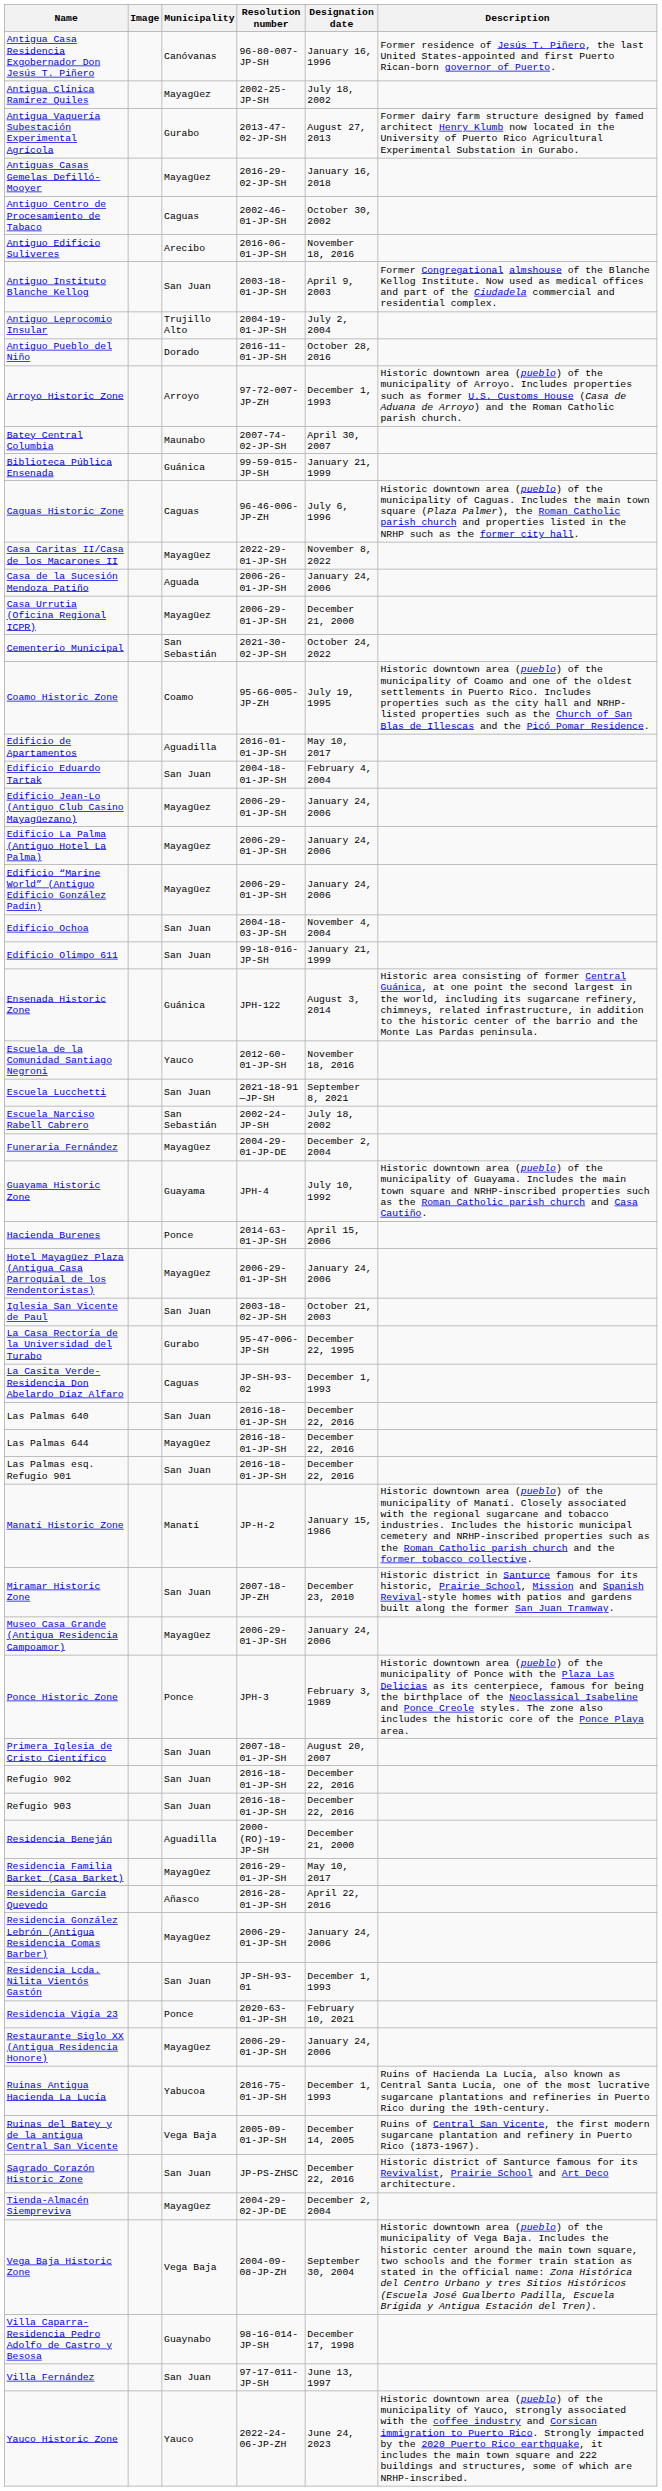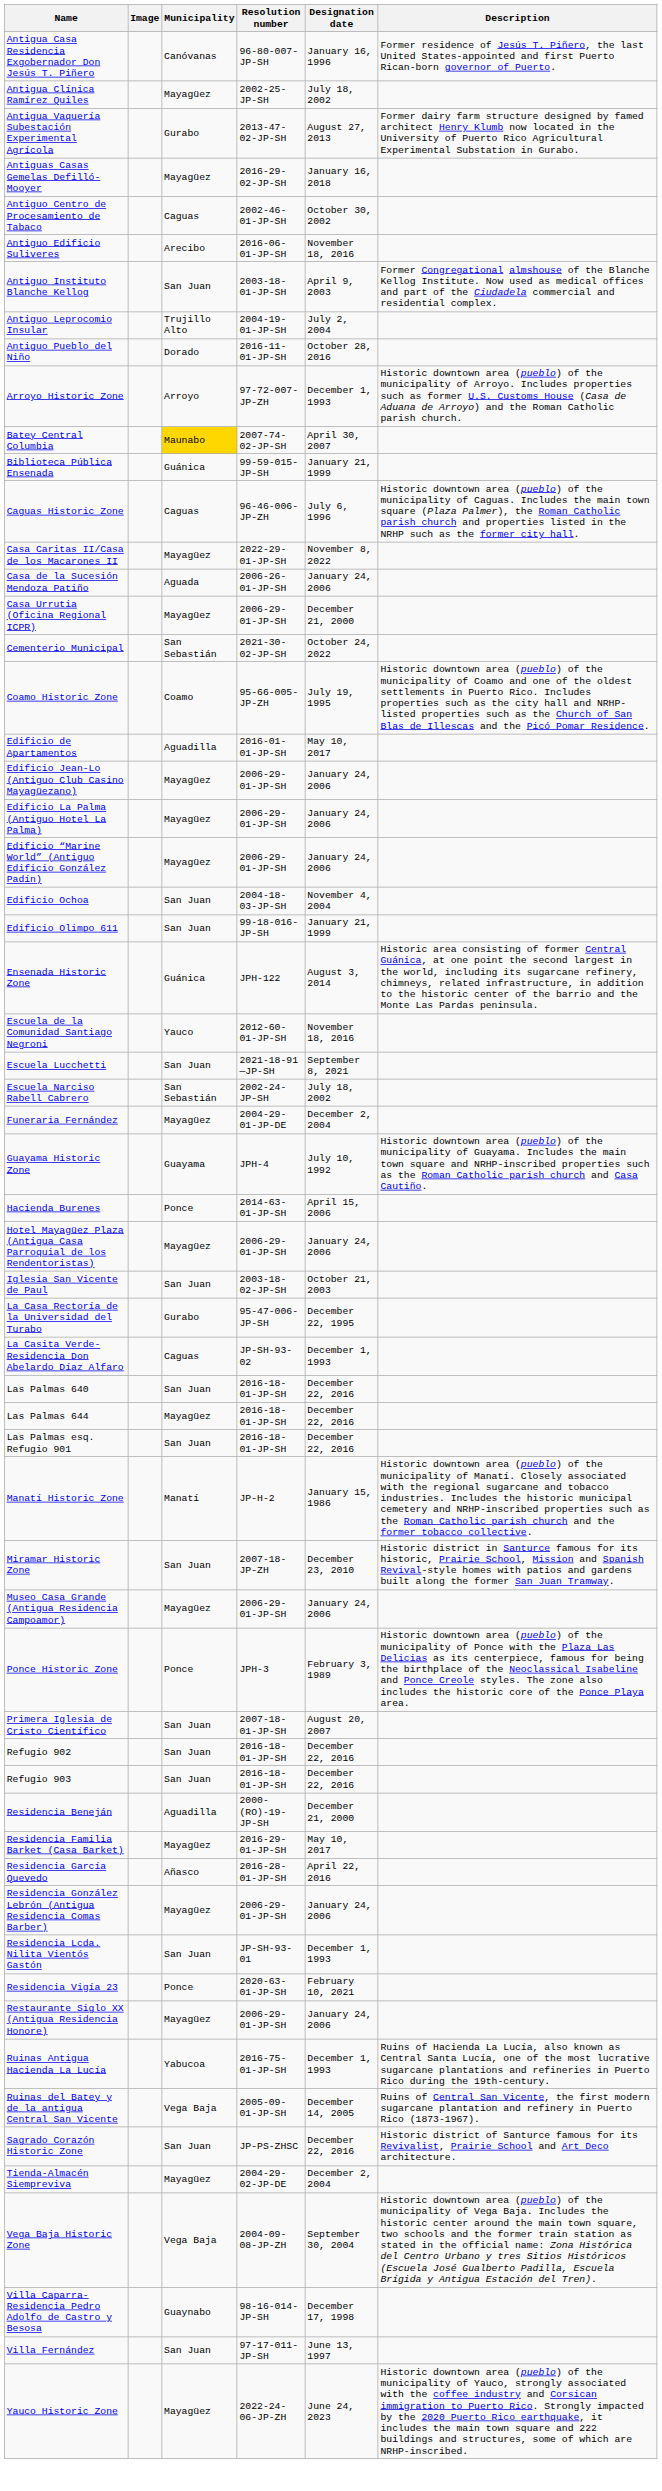 <table class="wikitable sortable">
 <tr>
 <th>Name</th>
 <th>Image</th>
 <th>Municipality</th>
 <th>Resolution number</th>
 <th>Designation date</th>
 <th>Description</th>
 </tr>
 <tr>
 <td><a href='#'>Antigua Casa Residencia Exgobernador Don Jesús T. Piñero</a></td>
 <td></td>
 <td>Canóvanas</td>
 <td>96-80-007-JP-SH</td>
 <td>January 16, 1996</td>
 <td>Former residence of <a href='#'>Jesús T. Piñero</a>, the last United States-appointed and first Puerto Rican-born <a href='#'>governor of Puerto</a>.</td>
 </tr>
 <tr>
 <td><a href='#'>Antigua Clínica Ramírez Quiles</a></td>
 <td></td>
 <td>Mayagüez</td>
 <td>2002-25-JP-SH</td>
 <td>July 18, 2002</td>
 <td></td>
 </tr>
 <tr>
 <td><a href='#'>Antigua Vaquería Subestación Experimental Agrícola</a></td>
 <td></td>
 <td>Gurabo</td>
 <td>2013-47-02-JP-SH</td>
 <td>August 27, 2013</td>
 <td>Former dairy farm structure designed by famed architect <a href='#'>Henry Klumb</a> now located in the University of Puerto Rico Agricultural Experimental Substation in Gurabo.</td>
 </tr>
 <tr>
 <td><a href='#'>Antiguas Casas Gemelas Defilló-Mooyer</a></td>
 <td></td>
 <td>Mayagüez</td>
 <td>2016-29-02-JP-SH</td>
 <td>January 16, 2018</td>
 <td></td>
 </tr>
 <tr>
 <td><a href='#'>Antiguo Centro de Procesamiento de Tabaco</a></td>
 <td></td>
 <td>Caguas</td>
 <td>2002-46-01-JP-SH</td>
 <td>October 30, 2002</td>
 <td></td>
 </tr>
 <tr>
 <td><a href='#'>Antiguo Edificio Suliveres</a></td>
 <td></td>
 <td>Arecibo</td>
 <td>2016-06-01-JP-SH</td>
 <td>November 18, 2016</td>
 <td></td>
 </tr>
 <tr>
 <td><a href='#'>Antiguo Instituto Blanche Kellog</a></td>
 <td></td>
 <td>San Juan</td>
 <td>2003-18-01-JP-SH</td>
 <td>April 9, 2003</td>
 <td>Former <a href='#'>Congregational</a> <a href='#'>almshouse</a> of the Blanche Kellog Institute. Now used as medical offices and part of the <em><a href='#'>Ciudadela</a></em> commercial and residential complex.</td>
 </tr>
 <tr>
 <td><a href='#'>Antiguo Leprocomio Insular</a></td>
 <td></td>
 <td>Trujillo Alto</td>
 <td>2004-19-01-JP-SH</td>
 <td>July 2, 2004</td>
 <td></td>
 </tr>
 <tr>
 <td><a href='#'>Antiguo Pueblo del Niño</a></td>
 <td></td>
 <td>Dorado</td>
 <td>2016-11-01-JP-SH</td>
 <td>October 28, 2016</td>
 <td></td>
 </tr>
 <tr>
 <td><a href='#'>Arroyo Historic Zone</a></td>
 <td></td>
 <td>Arroyo</td>
 <td>97-72-007-JP-ZH</td>
 <td>December 1, 1993</td>
 <td>Historic downtown area (<em><a href='#'>pueblo</a></em>) of the municipality of Arroyo. Includes properties such as former <a href='#'>U.S. Customs House</a> (<em>Casa de</em> <em>Aduana de Arroyo</em>) and the Roman Catholic parish church.</td>
 </tr>
 <tr>
 <td><a href='#'>Batey Central Columbia</a></td>
 <td></td>
-<td>Maunabo</td>
+<td style="background: gold;">Maunabo</td>
 <td>2007-74-02-JP-SH</td>
 <td>April 30, 2007</td>
 <td></td>
 </tr>
 <tr>
 <td><a href='#'>Biblioteca Pública Ensenada</a></td>
 <td></td>
 <td>Guánica</td>
 <td>99-59-015-JP-SH</td>
 <td>January 21, 1999</td>
 <td></td>
 </tr>
 <tr>
 <td><a href='#'>Caguas Historic Zone</a></td>
 <td></td>
 <td>Caguas</td>
 <td>96-46-006-JP-ZH</td>
 <td>July 6, 1996</td>
 <td>Historic downtown area (<em><a href='#'>pueblo</a></em>) of the municipality of Caguas. Includes the main town square (<em>Plaza Palmer</em>), the <a href='#'>Roman Catholic parish church</a> and properties listed in the NRHP such as the <a href='#'>former city hall</a>.</td>
 </tr>
 <tr>
 <td><a href='#'>Casa Caritas II/Casa de los Macarones II</a></td>
 <td></td>
 <td>Mayagüez</td>
 <td>2022-29-01-JP-SH</td>
 <td>November 8, 2022</td>
 <td></td>
 </tr>
 <tr>
 <td><a href='#'>Casa de la Sucesión Mendoza Patiño</a></td>
 <td></td>
 <td>Aguada</td>
 <td>2006-26-01-JP-SH</td>
 <td>January 24, 2006</td>
 <td></td>
 </tr>
 <tr>
 <td><a href='#'>Casa Urrutia (Oficina Regional ICPR)</a></td>
 <td></td>
 <td>Mayagüez</td>
 <td>2006-29-01-JP-SH</td>
 <td>December 21, 2000</td>
 <td></td>
 </tr>
 <tr>
 <td><a href='#'>Cementerio Municipal</a></td>
 <td></td>
 <td>San Sebastián</td>
 <td>2021-30-02-JP-SH</td>
 <td>October 24, 2022</td>
 <td></td>
 </tr>
 <tr>
 <td><a href='#'>Coamo Historic Zone</a></td>
 <td></td>
 <td>Coamo</td>
 <td>95-66-005-JP-ZH</td>
 <td>July 19, 1995</td>
 <td>Historic downtown area (<em><a href='#'>pueblo</a></em>) of the municipality of Coamo and one of the oldest settlements in Puerto Rico. Includes properties such as the city hall and NRHP-listed properties such as the <a href='#'>Church of San Blas de Illescas</a> and the <a href='#'>Picó Pomar Residence</a>.</td>
 </tr>
 <tr>
 <td><a href='#'>Edificio de Apartamentos</a></td>
 <td></td>
 <td>Aguadilla</td>
 <td>2016-01-01-JP-SH</td>
 <td>May 10, 2017</td>
-<td></td>
-</tr>
-<tr>
-<td><a href='#'>Edificio Eduardo Tartak</a></td>
-<td></td>
-<td>San Juan</td>
-<td>2004-18-01-JP-SH</td>
-<td>February 4, 2004</td>
 <td></td>
 </tr>
 <tr>
 <td><a href='#'>Edificio Jean-Lo (Antiguo Club Casino Mayagüezano)</a></td>
 <td></td>
 <td>Mayagüez</td>
 <td>2006-29-01-JP-SH</td>
 <td>January 24, 2006</td>
 <td></td>
 </tr>
 <tr>
 <td><a href='#'>Edificio La Palma (Antiguo Hotel La Palma)</a></td>
 <td></td>
 <td>Mayagüez</td>
 <td>2006-29-01-JP-SH</td>
 <td>January 24, 2006</td>
 <td></td>
 </tr>
 <tr>
 <td><a href='#'>Edificio “Marine World” (Antiguo Edificio González Padín)</a></td>
 <td></td>
 <td>Mayagüez</td>
 <td>2006-29-01-JP-SH</td>
 <td>January 24, 2006</td>
 <td></td>
 </tr>
 <tr>
 <td><a href='#'>Edificio Ochoa</a></td>
 <td></td>
 <td>San Juan</td>
 <td>2004-18-03-JP-SH</td>
 <td>November 4, 2004</td>
 <td></td>
 </tr>
 <tr>
 <td><a href='#'>Edificio Olimpo 611</a></td>
 <td></td>
 <td>San Juan</td>
 <td>99-18-016-JP-SH</td>
 <td>January 21, 1999</td>
 <td></td>
 </tr>
 <tr>
 <td><a href='#'>Ensenada Historic Zone</a></td>
 <td></td>
 <td>Guánica</td>
 <td>JPH-122</td>
 <td>August 3, 2014</td>
 <td>Historic area consisting of former <a href='#'>Central Guánica</a>, at one point the second largest in the world, including its sugarcane refinery, chimneys, related infrastructure, in addition to the historic center of the barrio and the Monte Las Pardas peninsula.</td>
 </tr>
 <tr>
 <td><a href='#'>Escuela de la Comunidad Santiago Negroni</a></td>
 <td></td>
 <td>Yauco</td>
 <td>2012-60-01-JP-SH</td>
 <td>November 18, 2016</td>
 <td></td>
 </tr>
 <tr>
 <td><a href='#'>Escuela Lucchetti</a></td>
 <td></td>
 <td>San Juan</td>
 <td>2021-18-91—JP-SH</td>
 <td>September 8, 2021</td>
 <td></td>
 </tr>
 <tr>
 <td><a href='#'>Escuela Narciso Rabell Cabrero</a></td>
 <td></td>
 <td>San Sebastián</td>
 <td>2002-24-JP-SH</td>
 <td>July 18, 2002</td>
 <td></td>
 </tr>
 <tr>
 <td><a href='#'>Funeraria Fernández</a></td>
 <td></td>
 <td>Mayagüez</td>
 <td>2004-29-01-JP-DE</td>
 <td>December 2, 2004</td>
 <td></td>
 </tr>
 <tr>
 <td><a href='#'>Guayama Historic Zone</a></td>
 <td></td>
 <td>Guayama</td>
 <td>JPH-4</td>
 <td>July 10, 1992</td>
 <td>Historic downtown area (<em><a href='#'>pueblo</a></em>) of the municipality of Guayama. Includes the main town square and NRHP-inscribed properties such as the <a href='#'>Roman Catholic parish church</a> and <a href='#'>Casa Cautiño</a>.</td>
 </tr>
 <tr>
 <td><a href='#'>Hacienda Burenes</a></td>
 <td></td>
 <td>Ponce</td>
 <td>2014-63-01-JP-SH</td>
 <td>April 15, 2006</td>
 <td></td>
 </tr>
 <tr>
 <td><a href='#'>Hotel Mayagüez Plaza (Antigua Casa Parroquial de los Rendentoristas)</a></td>
 <td></td>
 <td>Mayagüez</td>
 <td>2006-29-01-JP-SH</td>
 <td>January 24, 2006</td>
 <td></td>
 </tr>
 <tr>
 <td><a href='#'>Iglesia San Vicente de Paul</a></td>
 <td></td>
 <td>San Juan</td>
 <td>2003-18-02-JP-SH</td>
 <td>October 21, 2003</td>
 <td></td>
 </tr>
 <tr>
 <td><a href='#'>La Casa Rectoría de la Universidad del Turabo</a></td>
 <td></td>
 <td>Gurabo</td>
 <td>95-47-006-JP-SH</td>
 <td>December 22, 1995</td>
 <td></td>
 </tr>
 <tr>
 <td><a href='#'>La Casita Verde-Residencia Don Abelardo Díaz Alfaro</a></td>
 <td></td>
 <td>Caguas</td>
 <td>JP-SH-93-02</td>
 <td>December 1, 1993</td>
 <td></td>
 </tr>
 <tr>
 <td>Las Palmas 640</td>
 <td></td>
 <td>San Juan</td>
 <td>2016-18-01-JP-SH</td>
 <td>December 22, 2016</td>
 <td></td>
 </tr>
 <tr>
 <td>Las Palmas 644</td>
 <td></td>
 <td>Mayagüez</td>
 <td>2016-18-01-JP-SH</td>
 <td>December 22, 2016</td>
 <td></td>
 </tr>
 <tr>
 <td>Las Palmas esq. Refugio 901</td>
 <td></td>
 <td>San Juan</td>
 <td>2016-18-01-JP-SH</td>
 <td>December 22, 2016</td>
 <td></td>
 </tr>
 <tr>
 <td><a href='#'>Manatí Historic Zone</a></td>
 <td></td>
 <td>Manatí</td>
 <td>JP-H-2</td>
 <td>January 15, 1986</td>
 <td>Historic downtown area (<em><a href='#'>pueblo</a></em>) of the municipality of Manatí. Closely associated with the regional sugarcane and tobacco industries. Includes the historic municipal cemetery and NRHP-inscribed properties such as the <a href='#'>Roman Catholic parish church</a> and the <a href='#'>former tobacco collective</a>.</td>
 </tr>
 <tr>
 <td><a href='#'>Miramar Historic Zone</a></td>
 <td></td>
 <td>San Juan</td>
 <td>2007-18-JP-ZH</td>
 <td>December 23, 2010</td>
 <td>Historic district in <a href='#'>Santurce</a> famous for its historic, <a href='#'>Prairie School</a>, <a href='#'>Mission</a> and <a href='#'>Spanish Revival</a>-style homes with patios and gardens built along the former <a href='#'>San Juan Tramway</a>.</td>
 </tr>
 <tr>
 <td><a href='#'>Museo Casa Grande (Antigua Residencia Campoamor)</a></td>
 <td></td>
 <td>Mayagüez</td>
 <td>2006-29-01-JP-SH</td>
 <td>January 24, 2006</td>
 <td></td>
 </tr>
 <tr>
 <td><a href='#'>Ponce Historic Zone</a></td>
 <td></td>
 <td>Ponce</td>
 <td>JPH-3</td>
 <td>February 3, 1989</td>
 <td>Historic downtown area (<em><a href='#'>pueblo</a></em>) of the municipality of Ponce with the <a href='#'>Plaza Las Delicias</a> as its centerpiece, famous for being the birthplace of the <a href='#'>Neoclassical Isabeline</a> and <a href='#'>Ponce Creole</a> styles. The zone also includes the historic core of the <a href='#'>Ponce Playa</a> area.</td>
 </tr>
 <tr>
 <td><a href='#'>Primera Iglesia de Cristo Científico</a></td>
 <td></td>
 <td>San Juan</td>
 <td>2007-18-01-JP-SH</td>
 <td>August 20, 2007</td>
 <td></td>
 </tr>
 <tr>
 <td>Refugio 902</td>
 <td></td>
 <td>San Juan</td>
 <td>2016-18-01-JP-SH</td>
 <td>December 22, 2016</td>
 <td></td>
 </tr>
 <tr>
 <td>Refugio 903</td>
 <td></td>
 <td>San Juan</td>
 <td>2016-18-01-JP-SH</td>
 <td>December 22, 2016</td>
 <td></td>
 </tr>
 <tr>
 <td><a href='#'>Residencia Beneján</a></td>
 <td></td>
 <td>Aguadilla</td>
 <td>2000-(RO)-19-JP-SH</td>
 <td>December 21, 2000</td>
 <td></td>
 </tr>
 <tr>
 <td><a href='#'>Residencia Familia Barket (Casa Barket)</a></td>
 <td></td>
 <td>Mayagüez</td>
 <td>2016-29-01-JP-SH</td>
 <td>May 10, 2017</td>
 <td></td>
 </tr>
 <tr>
 <td><a href='#'>Residencia García Quevedo</a></td>
 <td></td>
 <td>Añasco</td>
 <td>2016-28-01-JP-SH</td>
 <td>April 22, 2016</td>
 <td></td>
 </tr>
 <tr>
 <td><a href='#'>Residencia González Lebrón (Antigua Residencia Comas Barber)</a></td>
 <td></td>
 <td>Mayagüez</td>
 <td>2006-29-01-JP-SH</td>
 <td>January 24, 2006</td>
 <td></td>
 </tr>
 <tr>
 <td><a href='#'>Residencia Lcda. Nilita Vientós Gastón</a></td>
 <td></td>
 <td>San Juan</td>
 <td>JP-SH-93-01</td>
 <td>December 1, 1993</td>
 <td></td>
 </tr>
 <tr>
 <td><a href='#'>Residencia Vigía 23</a></td>
 <td></td>
 <td>Ponce</td>
 <td>2020-63-01-JP-SH</td>
 <td>February 10, 2021</td>
 <td></td>
 </tr>
 <tr>
 <td><a href='#'>Restaurante Siglo XX (Antigua Residencia Honore)</a></td>
 <td></td>
 <td>Mayagüez</td>
 <td>2006-29-01-JP-SH</td>
 <td>January 24, 2006</td>
 <td></td>
 </tr>
 <tr>
 <td><a href='#'>Ruinas Antigua Hacienda La Lucía</a></td>
 <td></td>
 <td>Yabucoa</td>
 <td>2016-75-01-JP-SH</td>
 <td>December 1, 1993</td>
 <td>Ruins of Hacienda La Lucía, also known as Central Santa Lucía, one of the most lucrative sugarcane plantations and refineries in Puerto Rico during the 19th-century.</td>
 </tr>
 <tr>
 <td><a href='#'>Ruinas del Batey y de la antigua Central San Vicente</a></td>
 <td></td>
 <td>Vega Baja</td>
 <td>2005-09-01-JP-SH</td>
 <td>December 14, 2005</td>
 <td>Ruins of <a href='#'>Central San Vicente</a>, the first modern sugarcane plantation and refinery in Puerto Rico (1873-1967).</td>
 </tr>
 <tr>
 <td><a href='#'>Sagrado Corazón Historic Zone</a></td>
 <td></td>
 <td>San Juan</td>
 <td>JP-PS-ZHSC</td>
 <td>December 22, 2016</td>
 <td>Historic district of Santurce famous for its <a href='#'>Revivalist</a>, <a href='#'>Prairie School</a> and <a href='#'>Art Deco</a> architecture.</td>
 </tr>
 <tr>
 <td><a href='#'>Tienda-Almacén Siempreviva</a></td>
 <td></td>
 <td>Mayagüez</td>
 <td>2004-29-02-JP-DE</td>
 <td>December 2, 2004</td>
 <td></td>
 </tr>
 <tr>
 <td><a href='#'>Vega Baja Historic Zone</a></td>
 <td></td>
 <td>Vega Baja</td>
 <td>2004-09-08-JP-ZH</td>
 <td>September 30, 2004</td>
 <td>Historic downtown area (<em><a href='#'>pueblo</a></em>) of the municipality of Vega Baja. Includes the historic center around the main town square, two schools and the former train station as stated in the official name: <em>Zona Histórica del Centro Urbano y tres Sitios Históricos (Escuela José Gualberto Padilla, Escuela Brígida y Antigua Estación del Tren)</em>.</td>
 </tr>
 <tr>
 <td><a href='#'>Villa Caparra-Residencia Pedro Adolfo de Castro y Besosa</a></td>
 <td></td>
 <td>Guaynabo</td>
 <td>98-16-014-JP-SH</td>
 <td>December 17, 1998</td>
 <td></td>
 </tr>
 <tr>
 <td><a href='#'>Villa Fernández</a></td>
 <td></td>
 <td>San Juan</td>
 <td>97-17-011-JP-SH</td>
 <td>June 13, 1997</td>
 <td></td>
 </tr>
 <tr>
 <td><a href='#'>Yauco Historic Zone</a></td>
 <td></td>
-<td>Yauco</td>
+<td>Mayagüez</td>
 <td>2022-24-06-JP-ZH</td>
 <td>June 24, 2023</td>
 <td>Historic downtown area (<em><a href='#'>pueblo</a></em>) of the municipality of Yauco, strongly associated with the <a href='#'>coffee industry</a> and <a href='#'>Corsican immigration to Puerto Rico</a>. Strongly impacted by the <a href='#'>2020 Puerto Rico earthquake</a>, it includes the main town square and 222 buildings and structures, some of which are NRHP-inscribed.</td>
 </tr>
 </table>
